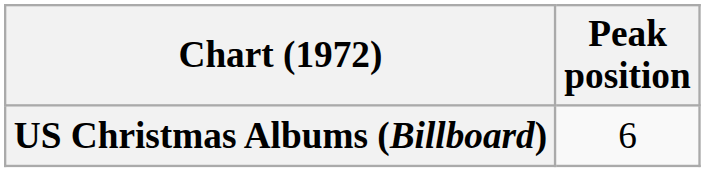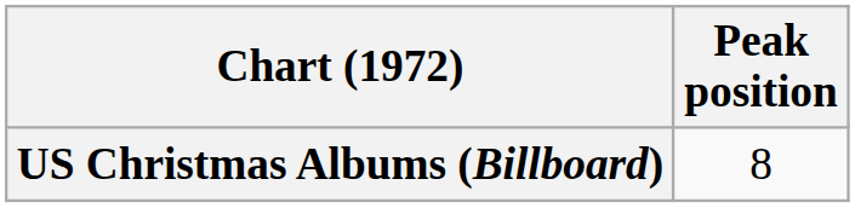 <table class="wikitable plainrowheaders" style="text-align:center">
 <tr>
 <th scope="col">Chart (1972)</th>
 <th scope="col">Peak<br>position</th>
 </tr>
 <tr>
 <th scope="row">US Christmas Albums (<em>Billboard</em>)</th>
-<td>6</td>
+<td>8</td>
 </tr>
 </table>
